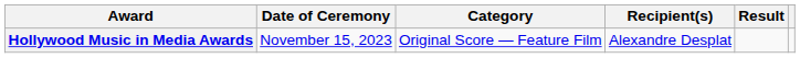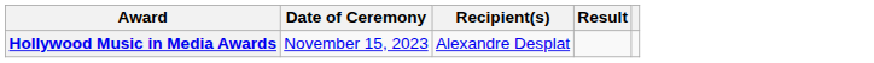 <table class="wikitable plainrowheaders sortable">
 <tr>
 <th scope="col">Award</th>
 <th scope="col">Date of Ceremony</th>
-<th scope="col">Category</th>
 <th scope="col">Recipient(s)</th>
 <th scope="col">Result</th>
 <th scope="col" class="unsortable"></th>
 </tr>
 <tr>
 <th scope="row"><a href='#'>Hollywood Music in Media Awards</a></th>
 <td><a href='#'>November 15, 2023</a></td>
-<td><a href='#'>Original Score — Feature Film</a></td>
 <td><a href='#'>Alexandre Desplat</a></td>
 <td></td>
 <td align="center"><br></td>
 </tr>
 </table>
